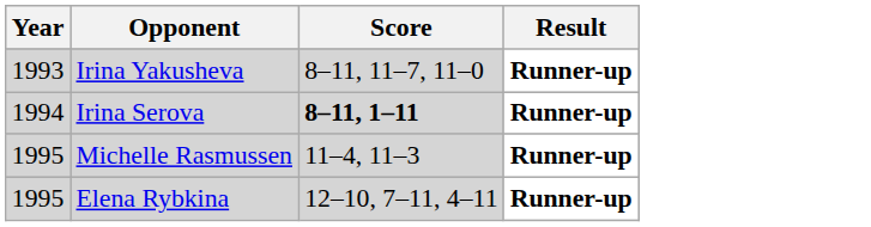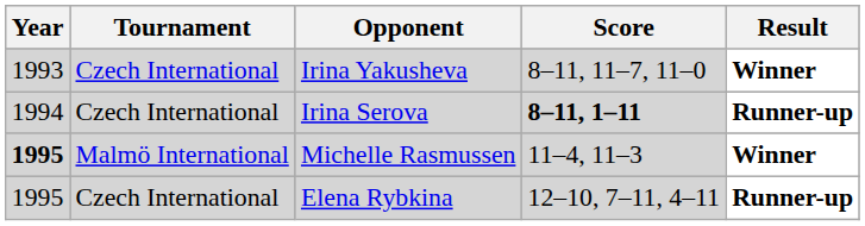 <table class="sortable wikitable" style="font-size:90%;">
 <tr>
 <th>Year</th>
+<th>Tournament</th>
 <th>Opponent</th>
 <th>Score</th>
 <th>Result</th>
 </tr>
 <tr style="background:#D5D5D5">
 <td align="center">1993</td>
+<td align="left"><a href='#'>Czech International</a></td>
 <td align="left"> <a href='#'>Irina Yakusheva</a></td>
 <td align="left">8–11, 11–7, 11–0</td>
-<td style="text-align:left; background:white"> <strong>Runner-up</strong></td>
+<td style="text-align:left; background:white"> <strong>Winner</strong></td>
 </tr>
 <tr style="background:#D5D5D5">
 <td align="center">1994</td>
+<td align="left">Czech International</td>
 <td align="left"> <a href='#'>Irina Serova</a></td>
 <td align="left"><strong>8–11, 1–11</strong></td>
 <td style="text-align:left; background:white"> <strong>Runner-up</strong></td>
 </tr>
 <tr style="background:#D5D5D5">
-<td align="center">1995</td>
+<td align="center"><strong>1995</strong></td>
+<td align="left"><a href='#'>Malmö International</a></td>
 <td align="left"> <a href='#'>Michelle Rasmussen</a></td>
 <td align="left">11–4, 11–3</td>
-<td style="text-align:left; background:white"> <strong>Runner-up</strong></td>
+<td style="text-align:left; background:white"> <strong>Winner</strong></td>
 </tr>
 <tr style="background:#D5D5D5">
 <td align="center">1995</td>
+<td align="left">Czech International</td>
 <td align="left"> <a href='#'>Elena Rybkina</a></td>
 <td align="left">12–10, 7–11, 4–11</td>
 <td style="text-align:left; background:white"> <strong>Runner-up</strong></td>
 </tr>
 </table>
